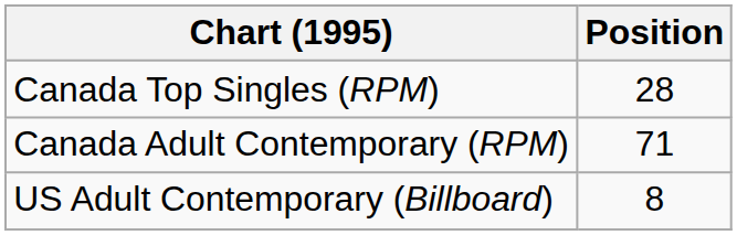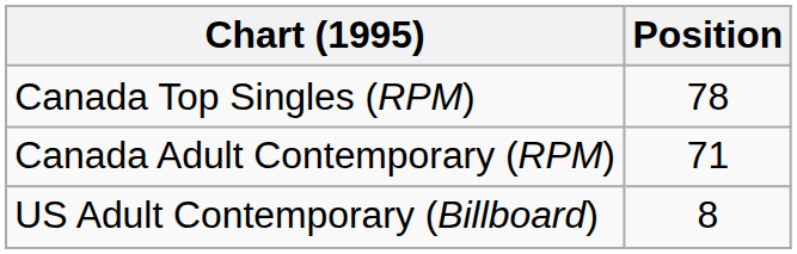 <table class="wikitable sortable">
 <tr>
 <th>Chart (1995)</th>
 <th>Position</th>
 </tr>
 <tr>
 <td>Canada Top Singles (<em>RPM</em>)</td>
-<td align="center">28</td>
+<td align="center">78</td>
 </tr>
 <tr>
 <td>Canada Adult Contemporary (<em>RPM</em>)</td>
 <td align="center">71</td>
 </tr>
 <tr>
 <td>US Adult Contemporary (<em>Billboard</em>)</td>
 <td align="center">8</td>
 </tr>
 </table>
